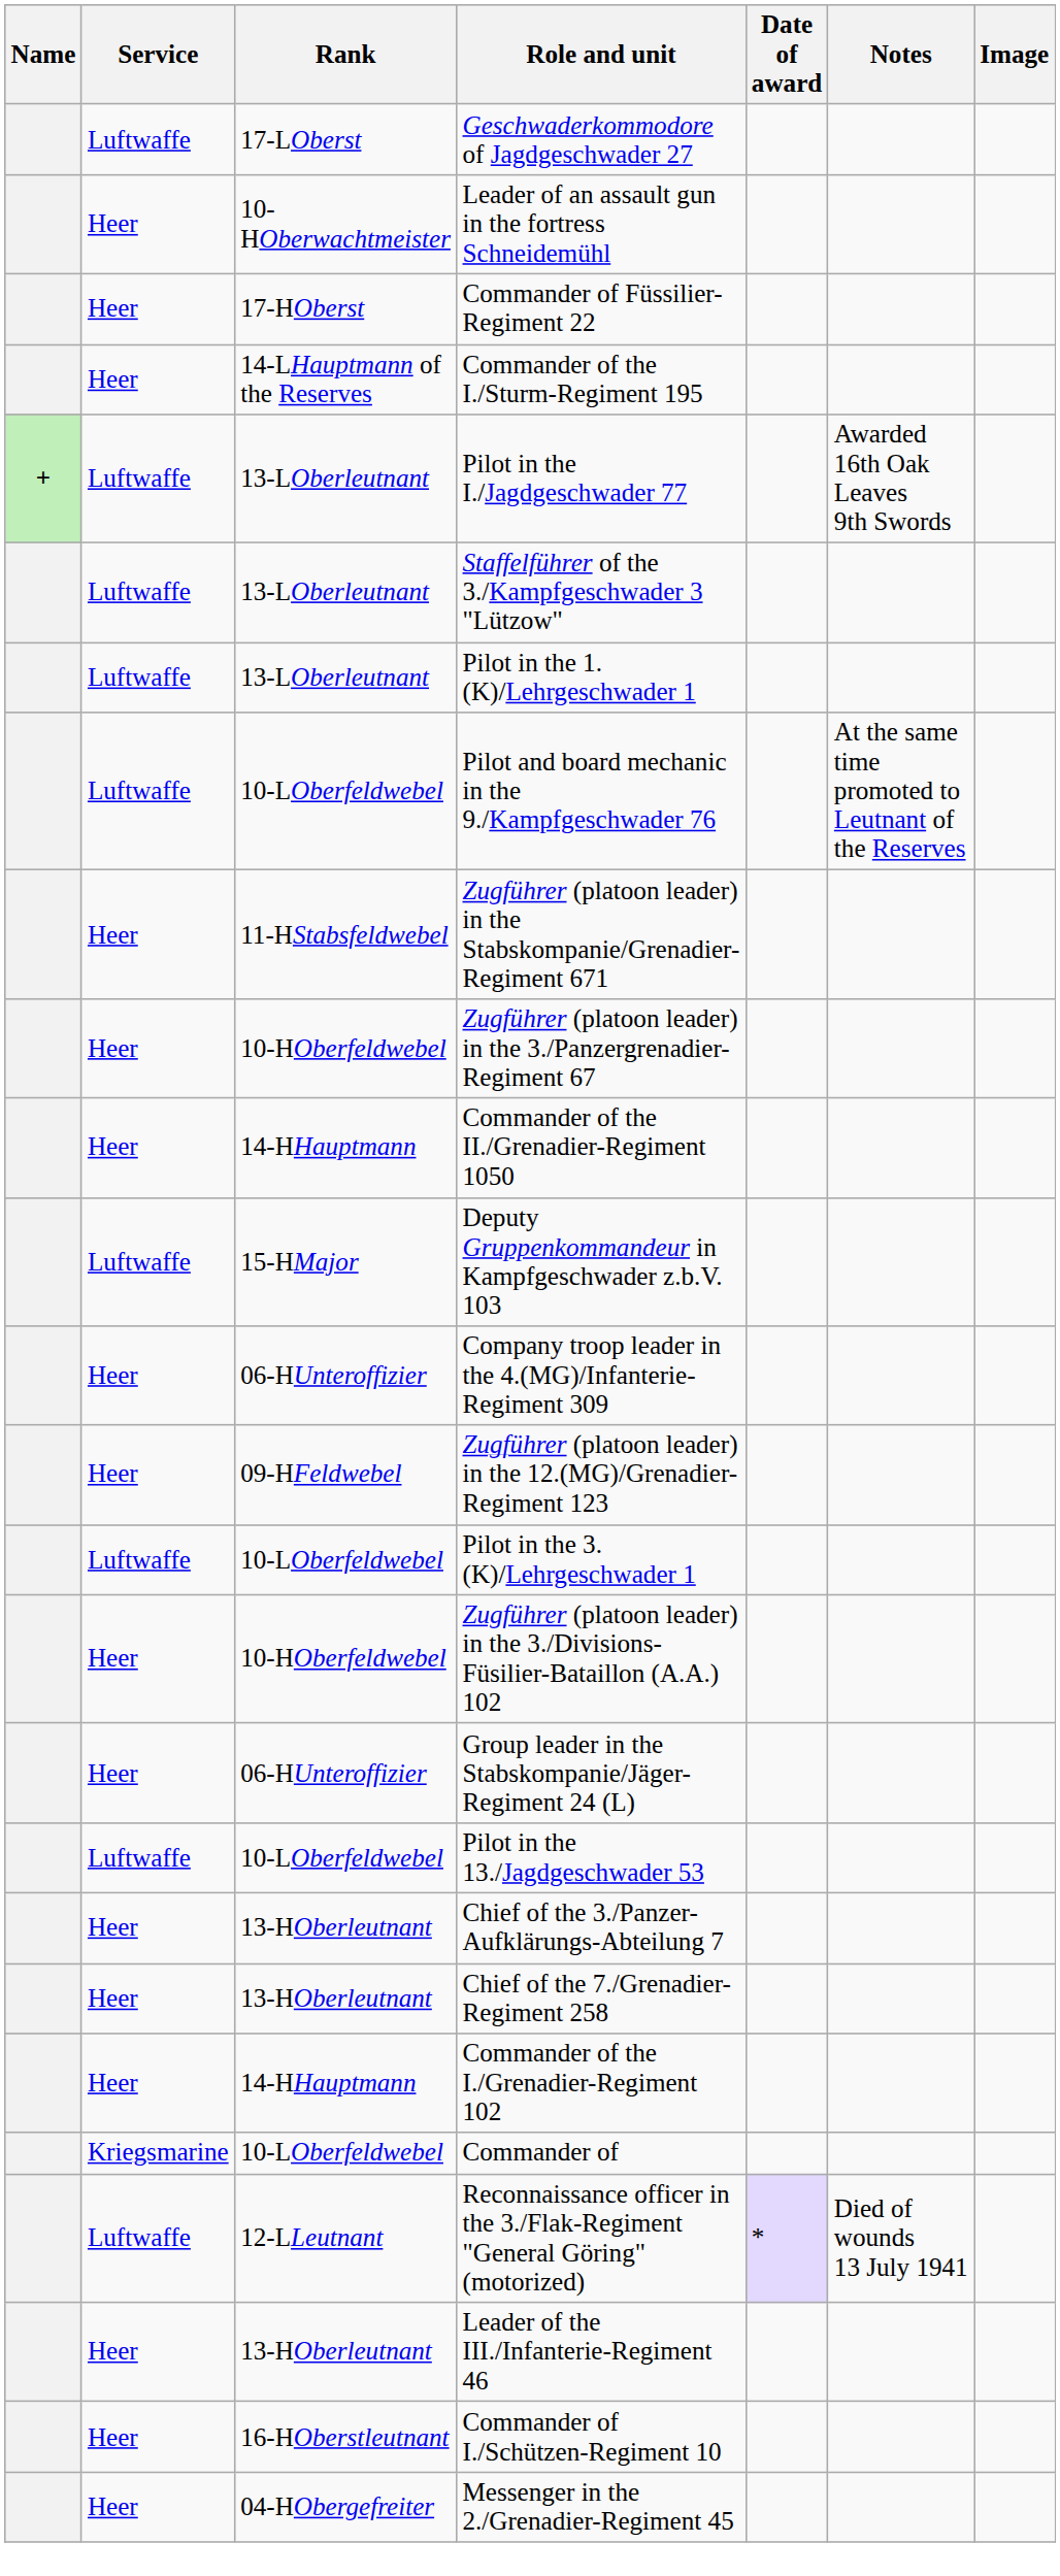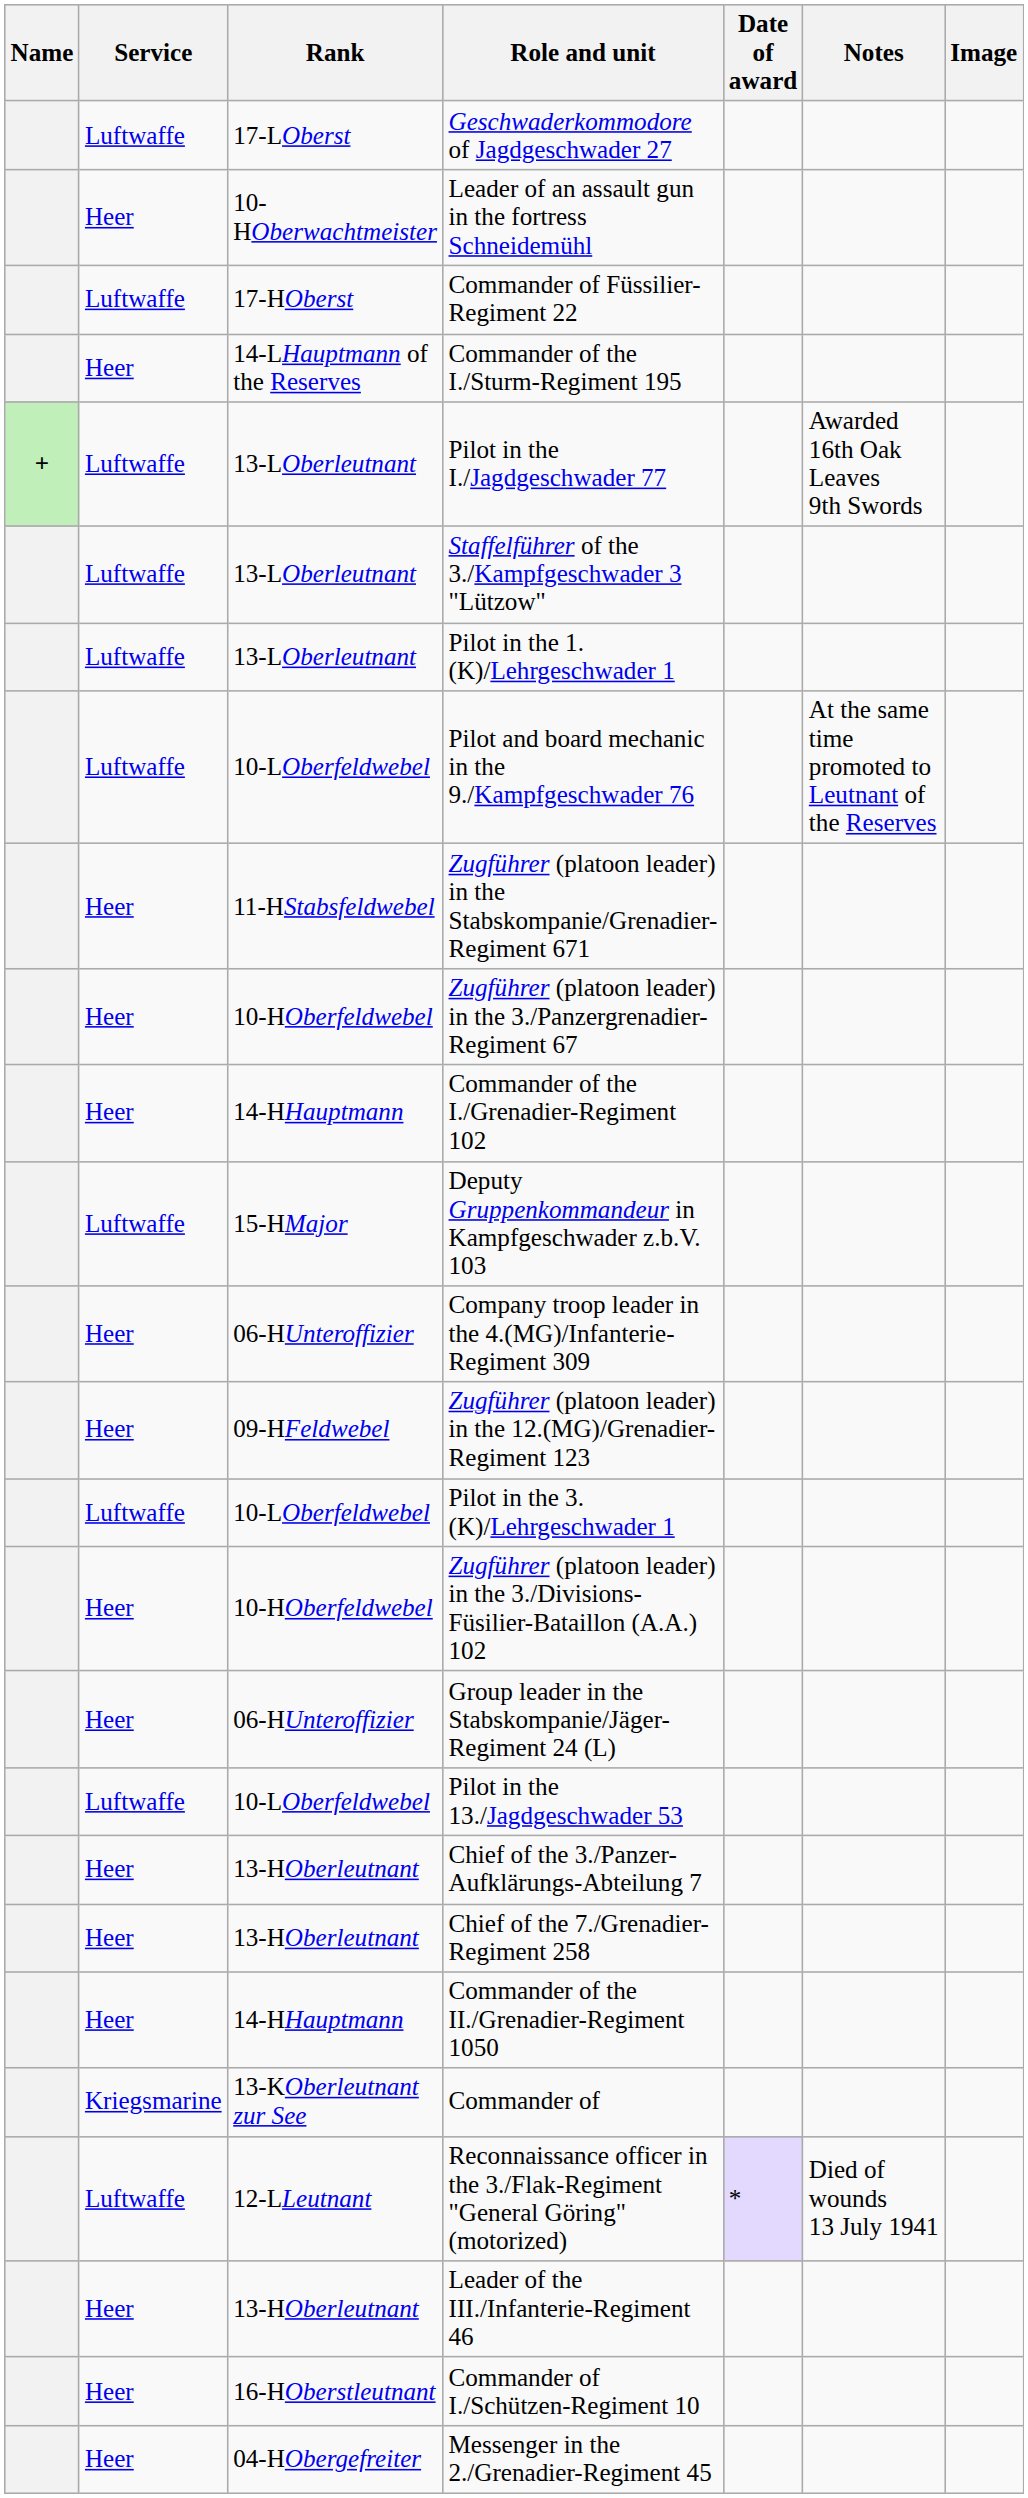 <table class="wikitable plainrowheaders sortable" style="width:100%;">
 <tr>
 <th scope="col">Name</th>
 <th scope="col">Service</th>
 <th scope="col">Rank</th>
 <th scope="col" class="unsortable">Role and unit</th>
 <th scope="col">Date of award</th>
 <th scope="col" class="unsortable">Notes</th>
 <th scope="col" width="100px" class="unsortable">Image</th>
 </tr>
 <tr>
 <th scope="row"></th>
 <td><a href='#'>Luftwaffe</a></td>
 <td><span>17-L</span><em><a href='#'>Oberst</a></em></td>
 <td><em><a href='#'>Geschwaderkommodore</a></em> of <a href='#'>Jagdgeschwader 27</a></td>
 <td></td>
 <td></td>
 <td></td>
 </tr>
 <tr>
 <th scope="row"></th>
 <td><a href='#'>Heer</a></td>
 <td><span>10-H</span><em><a href='#'>Oberwachtmeister</a></em></td>
 <td>Leader of an assault gun in the fortress <a href='#'>Schneidemühl</a></td>
 <td></td>
 <td></td>
 <td></td>
 </tr>
 <tr>
 <th scope="row"></th>
-<td><a href='#'>Heer</a></td>
+<td><a href='#'>Luftwaffe</a></td>
 <td><span>17-H</span><em><a href='#'>Oberst</a></em></td>
 <td>Commander of Füssilier-Regiment 22</td>
 <td></td>
 <td></td>
 <td></td>
 </tr>
 <tr>
 <th scope="row"></th>
 <td><a href='#'>Heer</a></td>
 <td><span>14-L</span><em><a href='#'>Hauptmann</a></em> of the <a href='#'>Reserves</a></td>
 <td>Commander of the I./Sturm-Regiment 195</td>
 <td></td>
 <td></td>
 <td></td>
 </tr>
 <tr>
 <th scope="row" style="background:#C0EFBA" align="left">+</th>
 <td><a href='#'>Luftwaffe</a></td>
 <td><span>13-L</span><em><a href='#'>Oberleutnant</a></em></td>
 <td>Pilot in the I./<a href='#'>Jagdgeschwader 77</a></td>
 <td></td>
 <td>Awarded 16th Oak Leaves <br>9th Swords </td>
 <td></td>
 </tr>
 <tr>
 <th scope="row"></th>
 <td><a href='#'>Luftwaffe</a></td>
 <td><span>13-L</span><em><a href='#'>Oberleutnant</a></em></td>
 <td><em><a href='#'>Staffelführer</a></em> of the 3./<a href='#'>Kampfgeschwader 3</a> "Lützow"</td>
 <td></td>
 <td></td>
 <td></td>
 </tr>
 <tr>
 <th scope="row"></th>
 <td><a href='#'>Luftwaffe</a></td>
 <td><span>13-L</span><em><a href='#'>Oberleutnant</a></em></td>
 <td>Pilot in the 1.(K)/<a href='#'>Lehrgeschwader 1</a></td>
 <td></td>
 <td></td>
 <td></td>
 </tr>
 <tr>
 <th scope="row"></th>
 <td><a href='#'>Luftwaffe</a></td>
 <td><span>10-L</span><em><a href='#'>Oberfeldwebel</a></em></td>
 <td>Pilot and board mechanic in the 9./<a href='#'>Kampfgeschwader 76</a></td>
 <td></td>
 <td>At the same time promoted to <a href='#'>Leutnant</a> of the <a href='#'>Reserves</a></td>
 <td></td>
 </tr>
 <tr>
 <th scope="row"></th>
 <td><a href='#'>Heer</a></td>
 <td><span>11-H</span><em><a href='#'>Stabsfeldwebel</a></em></td>
 <td><em><a href='#'>Zugführer</a></em> (platoon leader) in the Stabskompanie/Grenadier-Regiment 671</td>
 <td></td>
 <td></td>
 <td></td>
 </tr>
 <tr>
 <th scope="row"></th>
 <td><a href='#'>Heer</a></td>
 <td><span>10-H</span><em><a href='#'>Oberfeldwebel</a></em></td>
 <td><em><a href='#'>Zugführer</a></em> (platoon leader) in the 3./Panzergrenadier-Regiment 67</td>
 <td></td>
 <td></td>
 <td></td>
 </tr>
 <tr>
 <th scope="row"></th>
 <td><a href='#'>Heer</a></td>
 <td><span>14-H</span><em><a href='#'>Hauptmann</a></em></td>
-<td>Commander of the II./Grenadier-Regiment 1050</td>
+<td>Commander of the I./Grenadier-Regiment 102</td>
 <td></td>
 <td></td>
 <td></td>
 </tr>
 <tr>
 <th scope="row"></th>
 <td><a href='#'>Luftwaffe</a></td>
 <td><span>15-H</span><em><a href='#'>Major</a></em></td>
 <td>Deputy <em><a href='#'>Gruppenkommandeur</a></em> in Kampfgeschwader z.b.V. 103</td>
 <td></td>
 <td></td>
 <td></td>
 </tr>
 <tr>
 <th scope="row"></th>
 <td><a href='#'>Heer</a></td>
 <td><span>06-H</span><em><a href='#'>Unteroffizier</a></em></td>
 <td>Company troop leader in the 4.(MG)/Infanterie-Regiment 309</td>
 <td></td>
 <td></td>
 <td></td>
 </tr>
 <tr>
 <th scope="row"></th>
 <td><a href='#'>Heer</a></td>
 <td><span>09-H</span><em><a href='#'>Feldwebel</a></em></td>
 <td><em><a href='#'>Zugführer</a></em> (platoon leader) in the 12.(MG)/Grenadier-Regiment 123</td>
 <td></td>
 <td></td>
 <td></td>
 </tr>
 <tr>
 <th scope="row"></th>
 <td><a href='#'>Luftwaffe</a></td>
 <td><span>10-L</span><em><a href='#'>Oberfeldwebel</a></em></td>
 <td>Pilot in the 3.(K)/<a href='#'>Lehrgeschwader 1</a></td>
 <td></td>
 <td></td>
 <td></td>
 </tr>
 <tr>
 <th scope="row"></th>
 <td><a href='#'>Heer</a></td>
 <td><span>10-H</span><em><a href='#'>Oberfeldwebel</a></em></td>
 <td><em><a href='#'>Zugführer</a></em> (platoon leader) in the 3./Divisions-Füsilier-Bataillon (A.A.) 102</td>
 <td></td>
 <td></td>
 <td></td>
 </tr>
 <tr>
 <th scope="row"></th>
 <td><a href='#'>Heer</a></td>
 <td><span>06-H</span><em><a href='#'>Unteroffizier</a></em></td>
 <td>Group leader in the Stabskompanie/Jäger-Regiment 24 (L)</td>
 <td></td>
 <td></td>
 <td></td>
 </tr>
 <tr>
 <th scope="row"></th>
 <td><a href='#'>Luftwaffe</a></td>
 <td><span>10-L</span><em><a href='#'>Oberfeldwebel</a></em></td>
 <td>Pilot in the 13./<a href='#'>Jagdgeschwader 53</a></td>
 <td></td>
 <td></td>
 <td></td>
 </tr>
 <tr>
 <th scope="row"></th>
 <td><a href='#'>Heer</a></td>
 <td><span>13-H</span><em><a href='#'>Oberleutnant</a></em></td>
 <td>Chief of the 3./Panzer-Aufklärungs-Abteilung 7</td>
 <td></td>
 <td></td>
 <td></td>
 </tr>
 <tr>
 <th scope="row"></th>
 <td><a href='#'>Heer</a></td>
 <td><span>13-H</span><em><a href='#'>Oberleutnant</a></em></td>
 <td>Chief of the 7./Grenadier-Regiment 258</td>
 <td></td>
 <td></td>
 <td></td>
 </tr>
 <tr>
 <th scope="row"></th>
 <td><a href='#'>Heer</a></td>
 <td><span>14-H</span><em><a href='#'>Hauptmann</a></em></td>
-<td>Commander of the I./Grenadier-Regiment 102</td>
+<td>Commander of the II./Grenadier-Regiment 1050</td>
 <td></td>
 <td></td>
 <td></td>
 </tr>
 <tr>
 <th scope="row"></th>
 <td><a href='#'>Kriegsmarine</a></td>
-<td><span>10-L</span><em><a href='#'>Oberfeldwebel</a></em></td>
+<td><span>13-K</span><em><a href='#'>Oberleutnant zur See</a></em></td>
 <td>Commander of </td>
 <td></td>
 <td></td>
 <td></td>
 </tr>
 <tr>
 <th scope="row"></th>
 <td><a href='#'>Luftwaffe</a></td>
 <td><span>12-L</span><em><a href='#'>Leutnant</a></em></td>
 <td>Reconnaissance officer in the 3./Flak-Regiment "General Göring" (motorized)</td>
 <td style="background:#e3d9ff;" align="left">*</td>
 <td>Died of wounds 13 July 1941</td>
 <td></td>
 </tr>
 <tr>
 <th scope="row"></th>
 <td><a href='#'>Heer</a></td>
 <td><span>13-H</span><em><a href='#'>Oberleutnant</a></em></td>
 <td>Leader of the III./Infanterie-Regiment 46</td>
 <td></td>
 <td></td>
 <td></td>
 </tr>
 <tr>
 <th scope="row"></th>
 <td><a href='#'>Heer</a></td>
 <td><span>16-H</span><em><a href='#'>Oberstleutnant</a></em></td>
 <td>Commander of I./Schützen-Regiment 10</td>
 <td></td>
 <td></td>
 <td></td>
 </tr>
 <tr>
 <th scope="row"></th>
 <td><a href='#'>Heer</a></td>
 <td><span>04-H</span><em><a href='#'>Obergefreiter</a></em></td>
 <td>Messenger in the 2./Grenadier-Regiment 45</td>
 <td></td>
 <td></td>
 <td></td>
 </tr>
 </table>
